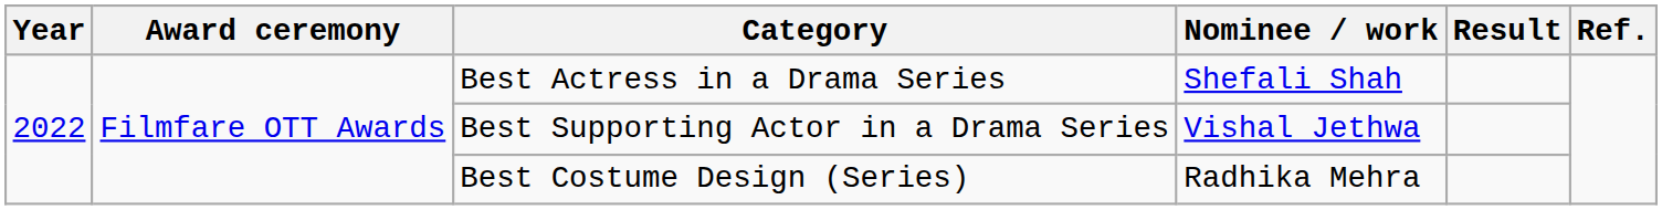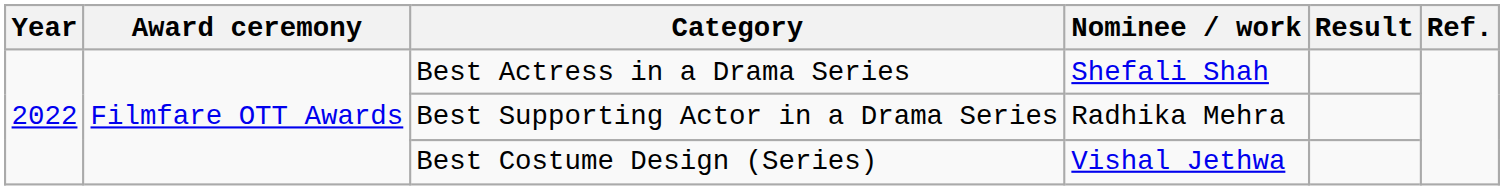 <table class="wikitable">
 <tr>
 <th>Year</th>
 <th>Award ceremony</th>
 <th>Category</th>
 <th>Nominee / work</th>
 <th>Result</th>
 <th>Ref.</th>
 </tr>
 <tr>
 <td rowspan="3"><a href='#'>2022</a></td>
 <td rowspan="3"><a href='#'>Filmfare OTT Awards</a></td>
 <td>Best Actress in a Drama Series</td>
 <td><a href='#'>Shefali Shah</a></td>
 <td></td>
 <td rowspan="3"></td>
 </tr>
 <tr>
 <td>Best Supporting Actor in a Drama Series</td>
-<td><a href='#'>Vishal Jethwa</a></td>
+<td>Radhika Mehra</td>
 <td></td>
 </tr>
 <tr>
 <td>Best Costume Design (Series)</td>
-<td>Radhika Mehra</td>
+<td><a href='#'>Vishal Jethwa</a></td>
 <td></td>
 </tr>
 </table>
